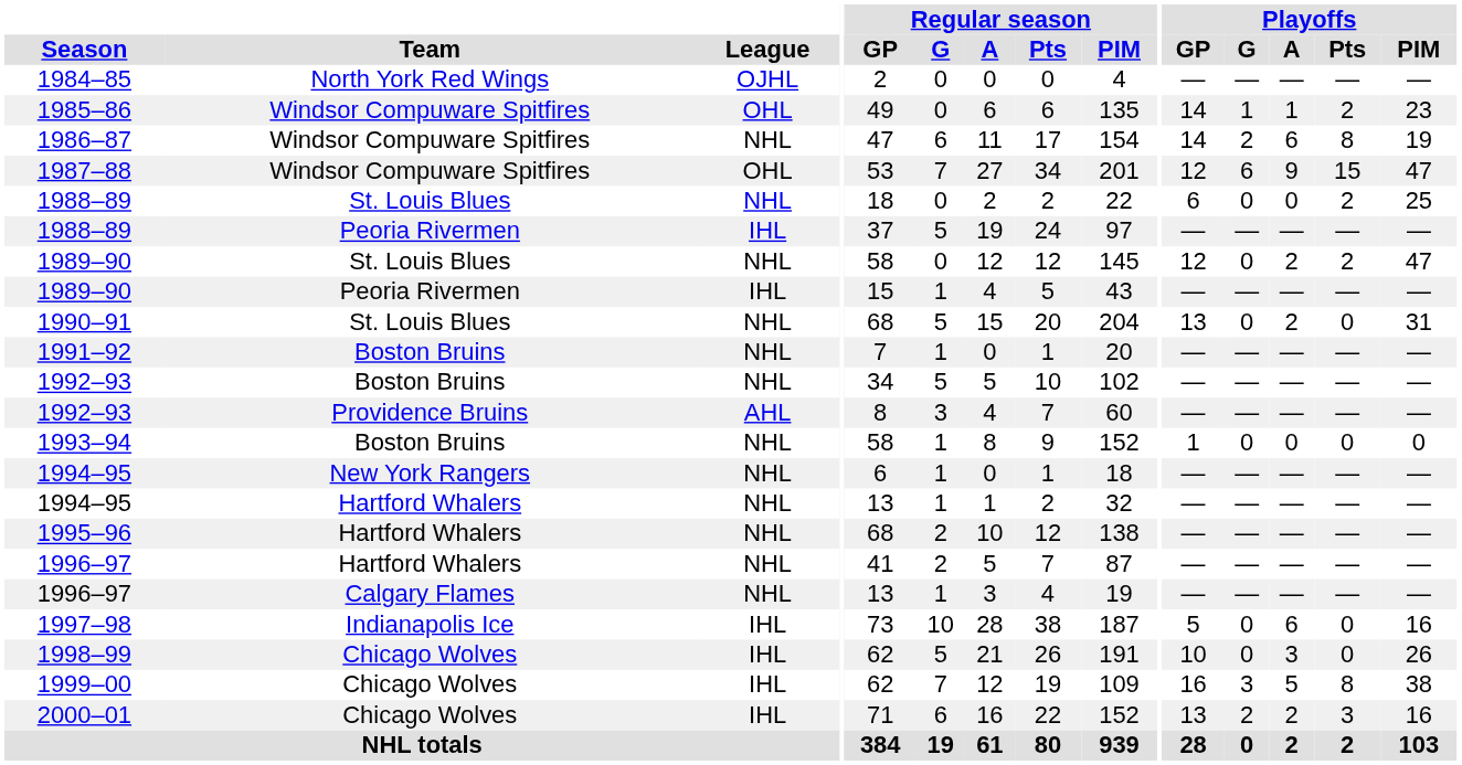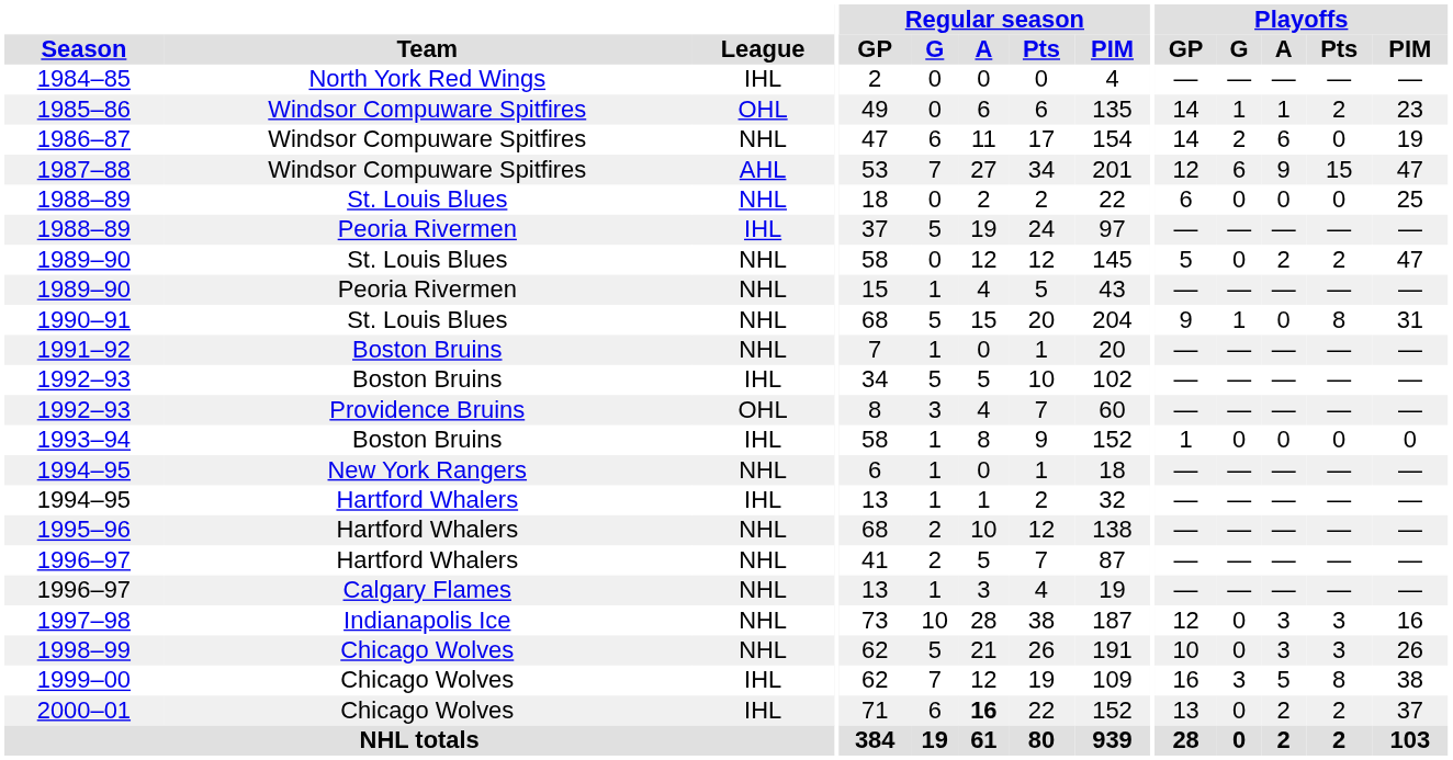 <table border="0" cellpadding="1" cellspacing="0" style="text-align:center; width:60em">
 <tr bgcolor="#e0e0e0">
 <th colspan="3" bgcolor="#ffffff"></th>
 <th rowspan="100" bgcolor="#ffffff"></th>
 <th colspan="5"><a href='#'>Regular season</a></th>
 <th rowspan="100" bgcolor="#ffffff"></th>
 <th colspan="5"><a href='#'>Playoffs</a></th>
 </tr>
 <tr bgcolor="#e0e0e0">
 <th><a href='#'>Season</a></th>
 <th>Team</th>
 <th>League</th>
 <th>GP</th>
 <th><a href='#'>G</a></th>
 <th><a href='#'>A</a></th>
 <th><a href='#'>Pts</a></th>
 <th><a href='#'>PIM</a></th>
 <th>GP</th>
 <th>G</th>
 <th>A</th>
 <th>Pts</th>
 <th>PIM</th>
 </tr>
 <tr>
 <td><a href='#'>1984–85</a></td>
 <td><a href='#'>North York Red Wings</a></td>
-<td><a href='#'>OJHL</a></td>
+<td>IHL</td>
 <td>2</td>
 <td>0</td>
 <td>0</td>
 <td>0</td>
 <td>4</td>
 <td>—</td>
 <td>—</td>
 <td>—</td>
 <td>—</td>
 <td>—</td>
 </tr>
 <tr bgcolor="#f0f0f0">
 <td><a href='#'>1985–86</a></td>
 <td><a href='#'>Windsor Compuware Spitfires</a></td>
 <td><a href='#'>OHL</a></td>
 <td>49</td>
 <td>0</td>
 <td>6</td>
 <td>6</td>
 <td>135</td>
 <td>14</td>
 <td>1</td>
 <td>1</td>
 <td>2</td>
 <td>23</td>
 </tr>
 <tr>
 <td><a href='#'>1986–87</a></td>
 <td>Windsor Compuware Spitfires</td>
 <td>NHL</td>
 <td>47</td>
 <td>6</td>
 <td>11</td>
 <td>17</td>
 <td>154</td>
 <td>14</td>
 <td>2</td>
 <td>6</td>
-<td>8</td>
+<td>0</td>
 <td>19</td>
 </tr>
 <tr bgcolor="#f0f0f0">
 <td><a href='#'>1987–88</a></td>
 <td>Windsor Compuware Spitfires</td>
-<td>OHL</td>
+<td><a href='#'>AHL</a></td>
 <td>53</td>
 <td>7</td>
 <td>27</td>
 <td>34</td>
 <td>201</td>
 <td>12</td>
 <td>6</td>
 <td>9</td>
 <td>15</td>
 <td>47</td>
 </tr>
 <tr>
 <td><a href='#'>1988–89</a></td>
 <td><a href='#'>St. Louis Blues</a></td>
 <td><a href='#'>NHL</a></td>
 <td>18</td>
 <td>0</td>
 <td>2</td>
 <td>2</td>
 <td>22</td>
 <td>6</td>
 <td>0</td>
 <td>0</td>
-<td>2</td>
+<td>0</td>
 <td>25</td>
 </tr>
 <tr bgcolor="#f0f0f0">
 <td><a href='#'>1988–89</a></td>
 <td><a href='#'>Peoria Rivermen</a></td>
 <td><a href='#'>IHL</a></td>
 <td>37</td>
 <td>5</td>
 <td>19</td>
 <td>24</td>
 <td>97</td>
 <td>—</td>
 <td>—</td>
 <td>—</td>
 <td>—</td>
 <td>—</td>
 </tr>
 <tr>
 <td><a href='#'>1989–90</a></td>
 <td>St. Louis Blues</td>
 <td>NHL</td>
 <td>58</td>
 <td>0</td>
 <td>12</td>
 <td>12</td>
 <td>145</td>
-<td>12</td>
+<td>5</td>
 <td>0</td>
 <td>2</td>
 <td>2</td>
 <td>47</td>
 </tr>
 <tr bgcolor="#f0f0f0">
 <td><a href='#'>1989–90</a></td>
 <td>Peoria Rivermen</td>
-<td>IHL</td>
+<td>NHL</td>
 <td>15</td>
 <td>1</td>
 <td>4</td>
 <td>5</td>
 <td>43</td>
 <td>—</td>
 <td>—</td>
 <td>—</td>
 <td>—</td>
 <td>—</td>
 </tr>
 <tr>
 <td><a href='#'>1990–91</a></td>
 <td>St. Louis Blues</td>
 <td>NHL</td>
 <td>68</td>
 <td>5</td>
 <td>15</td>
 <td>20</td>
 <td>204</td>
-<td>13</td>
+<td>9</td>
+<td>1</td>
 <td>0</td>
-<td>2</td>
-<td>0</td>
+<td>8</td>
 <td>31</td>
 </tr>
 <tr bgcolor="#f0f0f0">
 <td><a href='#'>1991–92</a></td>
 <td><a href='#'>Boston Bruins</a></td>
 <td>NHL</td>
 <td>7</td>
 <td>1</td>
 <td>0</td>
 <td>1</td>
 <td>20</td>
 <td>—</td>
 <td>—</td>
 <td>—</td>
 <td>—</td>
 <td>—</td>
 </tr>
 <tr>
 <td><a href='#'>1992–93</a></td>
 <td>Boston Bruins</td>
-<td>NHL</td>
+<td>IHL</td>
 <td>34</td>
 <td>5</td>
 <td>5</td>
 <td>10</td>
 <td>102</td>
 <td>—</td>
 <td>—</td>
 <td>—</td>
 <td>—</td>
 <td>—</td>
 </tr>
 <tr bgcolor="#f0f0f0">
 <td><a href='#'>1992–93</a></td>
 <td><a href='#'>Providence Bruins</a></td>
-<td><a href='#'>AHL</a></td>
+<td>OHL</td>
 <td>8</td>
 <td>3</td>
 <td>4</td>
 <td>7</td>
 <td>60</td>
 <td>—</td>
 <td>—</td>
 <td>—</td>
 <td>—</td>
 <td>—</td>
 </tr>
 <tr>
 <td><a href='#'>1993–94</a></td>
 <td>Boston Bruins</td>
-<td>NHL</td>
+<td>IHL</td>
 <td>58</td>
 <td>1</td>
 <td>8</td>
 <td>9</td>
 <td>152</td>
 <td>1</td>
 <td>0</td>
 <td>0</td>
 <td>0</td>
 <td>0</td>
 </tr>
 <tr bgcolor="#f0f0f0">
 <td><a href='#'>1994–95</a></td>
 <td><a href='#'>New York Rangers</a></td>
 <td>NHL</td>
 <td>6</td>
 <td>1</td>
 <td>0</td>
 <td>1</td>
 <td>18</td>
 <td>—</td>
 <td>—</td>
 <td>—</td>
 <td>—</td>
 <td>—</td>
 </tr>
 <tr>
 <td>1994–95</td>
 <td><a href='#'>Hartford Whalers</a></td>
-<td>NHL</td>
+<td>IHL</td>
 <td>13</td>
 <td>1</td>
 <td>1</td>
 <td>2</td>
 <td>32</td>
 <td>—</td>
 <td>—</td>
 <td>—</td>
 <td>—</td>
 <td>—</td>
 </tr>
 <tr bgcolor="#f0f0f0">
 <td><a href='#'>1995–96</a></td>
 <td>Hartford Whalers</td>
 <td>NHL</td>
 <td>68</td>
 <td>2</td>
 <td>10</td>
 <td>12</td>
 <td>138</td>
 <td>—</td>
 <td>—</td>
 <td>—</td>
 <td>—</td>
 <td>—</td>
 </tr>
 <tr>
 <td><a href='#'>1996–97</a></td>
 <td>Hartford Whalers</td>
 <td>NHL</td>
 <td>41</td>
 <td>2</td>
 <td>5</td>
 <td>7</td>
 <td>87</td>
 <td>—</td>
 <td>—</td>
 <td>—</td>
 <td>—</td>
 <td>—</td>
 </tr>
 <tr bgcolor="#f0f0f0">
 <td>1996–97</td>
 <td><a href='#'>Calgary Flames</a></td>
 <td>NHL</td>
 <td>13</td>
 <td>1</td>
 <td>3</td>
 <td>4</td>
 <td>19</td>
 <td>—</td>
 <td>—</td>
 <td>—</td>
 <td>—</td>
 <td>—</td>
 </tr>
 <tr>
 <td><a href='#'>1997–98</a></td>
 <td><a href='#'>Indianapolis Ice</a></td>
-<td>IHL</td>
+<td>NHL</td>
 <td>73</td>
 <td>10</td>
 <td>28</td>
 <td>38</td>
 <td>187</td>
-<td>5</td>
+<td>12</td>
 <td>0</td>
-<td>6</td>
-<td>0</td>
+<td>3</td>
+<td>3</td>
 <td>16</td>
 </tr>
 <tr bgcolor="#f0f0f0">
 <td><a href='#'>1998–99</a></td>
 <td><a href='#'>Chicago Wolves</a></td>
-<td>IHL</td>
+<td>NHL</td>
 <td>62</td>
 <td>5</td>
 <td>21</td>
 <td>26</td>
 <td>191</td>
 <td>10</td>
 <td>0</td>
 <td>3</td>
-<td>0</td>
+<td>3</td>
 <td>26</td>
 </tr>
 <tr>
 <td><a href='#'>1999–00</a></td>
 <td>Chicago Wolves</td>
 <td>IHL</td>
 <td>62</td>
 <td>7</td>
 <td>12</td>
 <td>19</td>
 <td>109</td>
 <td>16</td>
 <td>3</td>
 <td>5</td>
 <td>8</td>
 <td>38</td>
 </tr>
 <tr bgcolor="#f0f0f0">
 <td><a href='#'>2000–01</a></td>
 <td>Chicago Wolves</td>
 <td>IHL</td>
 <td>71</td>
 <td>6</td>
-<td>16</td>
+<td><strong>16</strong></td>
 <td>22</td>
 <td>152</td>
 <td>13</td>
+<td>0</td>
 <td>2</td>
 <td>2</td>
-<td>3</td>
-<td>16</td>
+<td>37</td>
 </tr>
 <tr>
 </tr>
 <tr ALIGN="center" bgcolor="#e0e0e0">
 <th colspan="3">NHL totals</th>
 <th ALIGN="center">384</th>
 <th ALIGN="center">19</th>
 <th ALIGN="center">61</th>
 <th ALIGN="center">80</th>
 <th ALIGN="center">939</th>
 <th ALIGN="center">28</th>
 <th ALIGN="center">0</th>
 <th ALIGN="center">2</th>
 <th ALIGN="center">2</th>
 <th ALIGN="center">103</th>
 </tr>
 </table>
